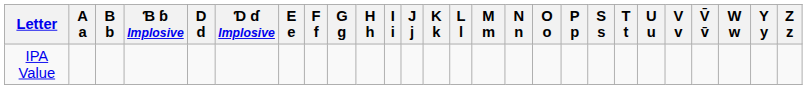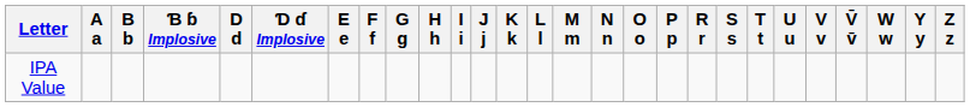 <table class="wikitable" style="text-align:center">
 <tr>
 <th><a href='#'>Letter</a></th>
 <th><strong>A a</strong></th>
 <th><strong>B b</strong></th>
 <th><strong>Ɓ ɓ</strong><br><em><small><a href='#'>Implosive</a></small></em></th>
 <th><strong>D d</strong></th>
 <th><strong>Ɗ ɗ</strong><br><em><small><a href='#'>Implosive</a></small></em></th>
 <th><strong>E e</strong></th>
 <th><strong>F f</strong></th>
 <th><strong>G g</strong></th>
 <th><strong>H h</strong></th>
 <th><strong>I i</strong></th>
 <th><strong>J j</strong></th>
 <th><strong>K k</strong></th>
 <th><strong>L l</strong></th>
 <th><strong>M m</strong></th>
 <th><strong>N n</strong></th>
 <th><strong>O o</strong></th>
 <th><strong>P p</strong></th>
+<th><strong>R r</strong></th>
 <th><strong>S s</strong></th>
 <th><strong>T t</strong></th>
 <th><strong>U u</strong></th>
 <th><strong>V v</strong></th>
 <th><strong>V̄ v̄</strong></th>
 <th><strong>W w</strong></th>
 <th><strong>Y y</strong></th>
 <th><strong>Z z</strong></th>
 </tr>
 <tr>
 <td><a href='#'>IPA Value</a></td>
 <td></td>
 <td></td>
 <td><strong></strong></td>
 <td></td>
 <td><strong></strong></td>
 <td></td>
 <td></td>
 <td></td>
 <td></td>
 <td></td>
 <td></td>
 <td></td>
 <td></td>
 <td></td>
 <td></td>
 <td></td>
 <td></td>
 <td></td>
 <td></td>
 <td></td>
 <td></td>
 <td></td>
 <td></td>
 <td></td>
 <td></td>
+<td></td>
 </tr>
 </table>
